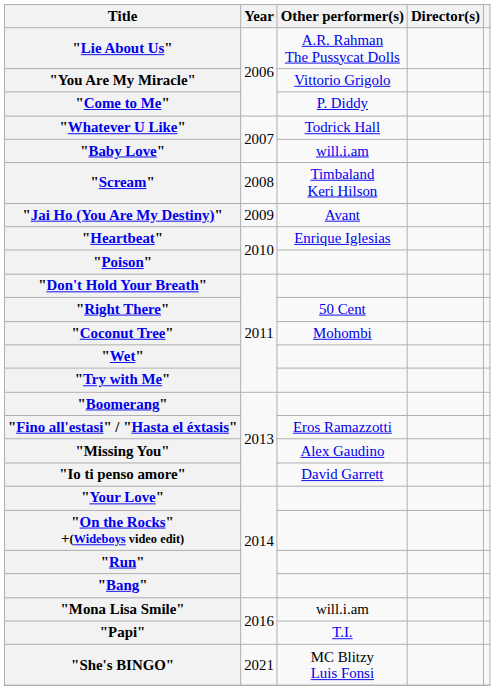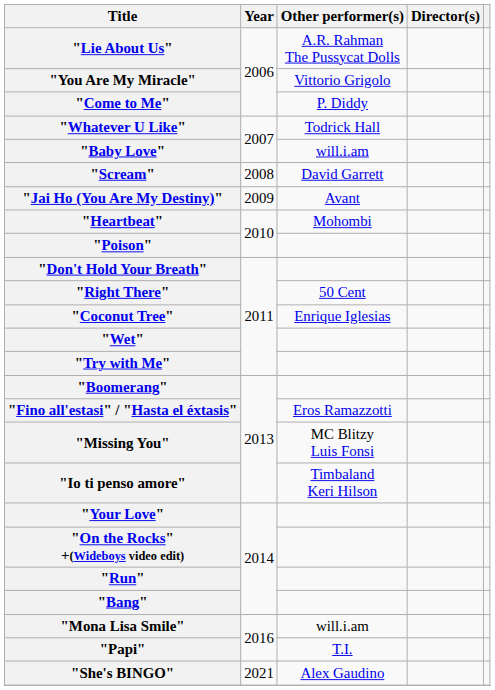 <table class="wikitable sortable plainrowheaders" style="text-align: center;">
 <tr>
 <th scope="col">Title</th>
 <th scope="col">Year</th>
 <th scope="col">Other performer(s)</th>
 <th scope="col">Director(s)</th>
 <th scope="col"></th>
 </tr>
 <tr>
 <th scope="row">"<a href='#'>Lie About Us</a>"</th>
 <td rowspan="3">2006</td>
 <td><a href='#'>A.R. Rahman</a> <br> <a href='#'>The Pussycat Dolls</a></td>
 <td></td>
 <td></td>
 </tr>
 <tr>
 <th scope="row">"You Are My Miracle"</th>
 <td><a href='#'>Vittorio Grigolo</a></td>
 <td></td>
 <td></td>
 </tr>
 <tr>
 <th scope="row">"<a href='#'>Come to Me</a>"</th>
 <td><a href='#'>P. Diddy</a></td>
 <td></td>
 <td></td>
 </tr>
 <tr>
 <th scope="row">"<a href='#'>Whatever U Like</a>"</th>
 <td rowspan="2">2007</td>
 <td><a href='#'>Todrick Hall</a></td>
 <td></td>
 <td></td>
 </tr>
 <tr>
 <th scope="row">"<a href='#'>Baby Love</a>"</th>
 <td><a href='#'>will.i.am</a></td>
 <td></td>
 <td></td>
 </tr>
 <tr>
 <th scope="row">"<a href='#'>Scream</a>"</th>
 <td>2008</td>
-<td><a href='#'>Timbaland</a> <br> <a href='#'>Keri Hilson</a></td>
+<td><a href='#'>David Garrett</a></td>
 <td></td>
 <td></td>
 </tr>
 <tr>
 <th scope="row">"<a href='#'>Jai Ho (You Are My Destiny)</a>"</th>
 <td>2009</td>
 <td><a href='#'>Avant</a></td>
 <td></td>
 <td></td>
 </tr>
 <tr>
 <th scope="row">"<a href='#'>Heartbeat</a>"</th>
 <td rowspan="2">2010</td>
-<td><a href='#'>Enrique Iglesias</a></td>
+<td><a href='#'>Mohombi</a></td>
 <td></td>
 <td></td>
 </tr>
 <tr>
 <th scope="row">"<a href='#'>Poison</a>"</th>
 <td></td>
 <td></td>
 <td></td>
 </tr>
 <tr>
 <th scope="row">"<a href='#'>Don't Hold Your Breath</a>"</th>
 <td rowspan="5">2011</td>
 <td></td>
 <td></td>
 <td></td>
 </tr>
 <tr>
 <th scope="row">"<a href='#'>Right There</a>"</th>
 <td><a href='#'>50 Cent</a></td>
 <td></td>
 <td></td>
 </tr>
 <tr>
 <th scope="row">"<a href='#'>Coconut Tree</a>"</th>
-<td><a href='#'>Mohombi</a></td>
+<td><a href='#'>Enrique Iglesias</a></td>
 <td></td>
 <td></td>
 </tr>
 <tr>
 <th scope="row">"<a href='#'>Wet</a>"</th>
 <td></td>
 <td></td>
 <td></td>
 </tr>
 <tr>
 <th scope="row">"<a href='#'>Try with Me</a>"</th>
 <td></td>
 <td></td>
 <td></td>
 </tr>
 <tr>
 <th scope="row">"<a href='#'>Boomerang</a>"</th>
 <td rowspan="4">2013</td>
 <td></td>
 <td></td>
 <td></td>
 </tr>
 <tr>
 <th scope="row">"<a href='#'>Fino all'estasi</a>" / "<a href='#'>Hasta el éxtasis</a>"</th>
 <td><a href='#'>Eros Ramazzotti</a></td>
 <td></td>
 <td></td>
 </tr>
 <tr>
 <th scope="row">"Missing You"</th>
-<td><a href='#'>Alex Gaudino</a></td>
+<td>MC Blitzy <br> <a href='#'>Luis Fonsi</a></td>
 <td></td>
 <td></td>
 </tr>
 <tr>
 <th scope="row">"Io ti penso amore"</th>
-<td><a href='#'>David Garrett</a></td>
+<td><a href='#'>Timbaland</a> <br> <a href='#'>Keri Hilson</a></td>
 <td></td>
 <td></td>
 </tr>
 <tr>
 <th scope="row">"<a href='#'>Your Love</a>"</th>
 <td rowspan="4">2014</td>
 <td></td>
 <td></td>
 <td></td>
 </tr>
 <tr>
 <th scope="row">"<a href='#'>On the Rocks</a>" <br>+<small>(<a href='#'>Wideboys</a> video edit)</small></th>
 <td></td>
 <td></td>
 <td></td>
 </tr>
 <tr>
 <th scope="row">"<a href='#'>Run</a>"</th>
 <td></td>
 <td></td>
 <td></td>
 </tr>
 <tr>
 <th scope="row">"<a href='#'>Bang</a>"</th>
 <td></td>
 <td></td>
 <td></td>
 </tr>
 <tr>
 <th scope="row">"Mona Lisa Smile"</th>
 <td rowspan="2">2016</td>
 <td>will.i.am</td>
 <td></td>
 <td></td>
 </tr>
 <tr>
 <th scope="row">"Papi"</th>
 <td><a href='#'>T.I.</a></td>
 <td></td>
 <td></td>
 </tr>
 <tr>
 <th scope="row">"She's BINGO"</th>
 <td>2021</td>
-<td>MC Blitzy <br> <a href='#'>Luis Fonsi</a></td>
+<td><a href='#'>Alex Gaudino</a></td>
 <td></td>
 <td></td>
 </tr>
 <tr>
 </tr>
 </table>
